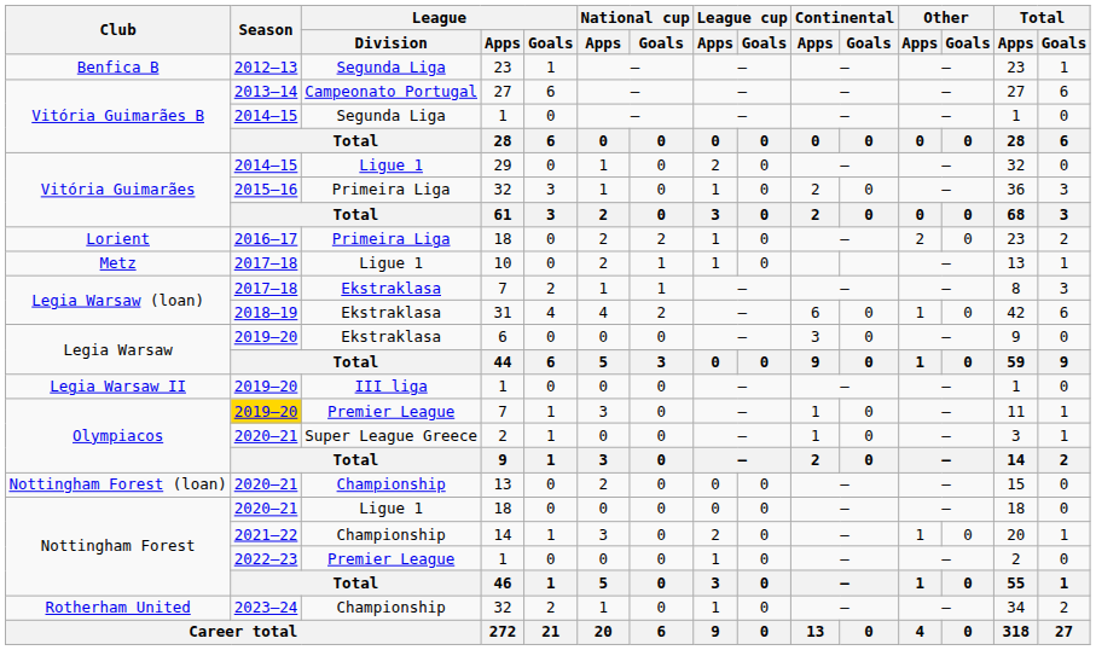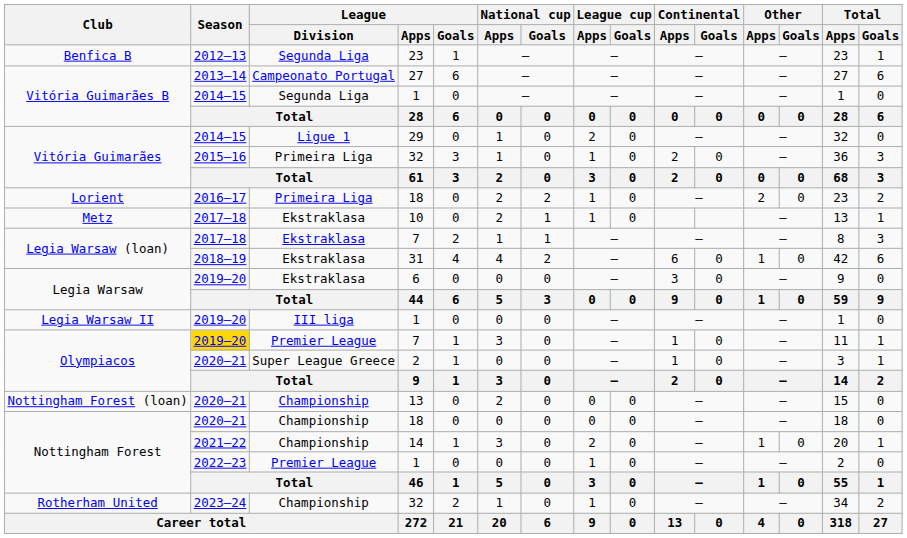 <table class="wikitable" style="text-align:center">
 <tr>
 <th rowspan="2">Club</th>
 <th rowspan="2">Season</th>
 <th colspan="3">League</th>
 <th colspan="2">National cup</th>
 <th colspan="2">League cup</th>
 <th colspan="2">Continental</th>
 <th colspan="2">Other</th>
 <th colspan="2">Total</th>
 </tr>
 <tr>
 <th>Division</th>
 <th>Apps</th>
 <th>Goals</th>
 <th>Apps</th>
 <th>Goals</th>
 <th>Apps</th>
 <th>Goals</th>
 <th>Apps</th>
 <th>Goals</th>
 <th>Apps</th>
 <th>Goals</th>
 <th>Apps</th>
 <th>Goals</th>
 </tr>
 <tr>
 <td><a href='#'>Benfica B</a></td>
 <td><a href='#'>2012–13</a></td>
 <td><a href='#'>Segunda Liga</a></td>
 <td>23</td>
 <td>1</td>
 <td colspan="2">–</td>
 <td colspan="2">–</td>
 <td colspan="2">–</td>
 <td colspan="2">–</td>
 <td>23</td>
 <td>1</td>
 </tr>
 <tr>
 <td rowspan="3"><a href='#'>Vitória Guimarães B</a></td>
 <td><a href='#'>2013–14</a></td>
 <td><a href='#'>Campeonato Portugal</a></td>
 <td>27</td>
 <td>6</td>
 <td colspan="2">–</td>
 <td colspan="2">–</td>
 <td colspan="2">–</td>
 <td colspan="2">–</td>
 <td>27</td>
 <td>6</td>
 </tr>
 <tr>
 <td><a href='#'>2014–15</a></td>
 <td>Segunda Liga</td>
 <td>1</td>
 <td>0</td>
 <td colspan="2">–</td>
 <td colspan="2">–</td>
 <td colspan="2">–</td>
 <td colspan="2">–</td>
 <td>1</td>
 <td>0</td>
 </tr>
 <tr>
 <th colspan="2">Total</th>
 <th>28</th>
 <th>6</th>
 <th>0</th>
 <th>0</th>
 <th>0</th>
 <th>0</th>
 <th>0</th>
 <th>0</th>
 <th>0</th>
 <th>0</th>
 <th>28</th>
 <th>6</th>
 </tr>
 <tr>
 <td rowspan="3"><a href='#'>Vitória Guimarães</a></td>
 <td><a href='#'>2014–15</a></td>
 <td><a href='#'>Ligue 1</a></td>
 <td>29</td>
 <td>0</td>
 <td>1</td>
 <td>0</td>
 <td>2</td>
 <td>0</td>
 <td colspan="2">–</td>
 <td colspan="2">–</td>
 <td>32</td>
 <td>0</td>
 </tr>
 <tr>
 <td><a href='#'>2015–16</a></td>
 <td>Primeira Liga</td>
 <td>32</td>
 <td>3</td>
 <td>1</td>
 <td>0</td>
 <td>1</td>
 <td>0</td>
 <td>2</td>
 <td>0</td>
 <td colspan="2">–</td>
 <td>36</td>
 <td>3</td>
 </tr>
 <tr>
 <th colspan="2">Total</th>
 <th>61</th>
 <th>3</th>
 <th>2</th>
 <th>0</th>
 <th>3</th>
 <th>0</th>
 <th>2</th>
 <th>0</th>
 <th>0</th>
 <th>0</th>
 <th>68</th>
 <th>3</th>
 </tr>
 <tr>
 <td><a href='#'>Lorient</a></td>
 <td><a href='#'>2016–17</a></td>
 <td><a href='#'>Primeira Liga</a></td>
 <td>18</td>
 <td>0</td>
 <td>2</td>
 <td>2</td>
 <td>1</td>
 <td>0</td>
 <td colspan="2">–</td>
 <td>2</td>
 <td>0</td>
 <td>23</td>
 <td>2</td>
 </tr>
 <tr>
 <td><a href='#'>Metz</a></td>
 <td><a href='#'>2017–18</a></td>
-<td>Ligue 1</td>
+<td>Ekstraklasa</td>
 <td>10</td>
 <td>0</td>
 <td>2</td>
 <td>1</td>
 <td>1</td>
 <td>0</td>
 <td></td>
 <td></td>
 <td colspan="2">–</td>
 <td>13</td>
 <td>1</td>
 </tr>
 <tr>
 <td rowspan="2"><a href='#'>Legia Warsaw</a> (loan)</td>
 <td><a href='#'>2017–18</a></td>
 <td><a href='#'>Ekstraklasa</a></td>
 <td>7</td>
 <td>2</td>
 <td>1</td>
 <td>1</td>
 <td colspan="2">–</td>
 <td colspan="2">–</td>
 <td colspan="2">–</td>
 <td>8</td>
 <td>3</td>
 </tr>
 <tr>
 <td><a href='#'>2018–19</a></td>
 <td>Ekstraklasa</td>
 <td>31</td>
 <td>4</td>
 <td>4</td>
 <td>2</td>
 <td colspan="2">–</td>
 <td>6</td>
 <td>0</td>
 <td>1</td>
 <td>0</td>
 <td>42</td>
 <td>6</td>
 </tr>
 <tr>
 <td rowspan="2">Legia Warsaw</td>
 <td><a href='#'>2019–20</a></td>
 <td>Ekstraklasa</td>
 <td>6</td>
 <td>0</td>
 <td>0</td>
 <td>0</td>
 <td colspan="2">–</td>
 <td>3</td>
 <td>0</td>
 <td colspan="2">–</td>
 <td>9</td>
 <td>0</td>
 </tr>
 <tr>
 <th colspan="2">Total</th>
 <th>44</th>
 <th>6</th>
 <th>5</th>
 <th>3</th>
 <th>0</th>
 <th>0</th>
 <th>9</th>
 <th>0</th>
 <th>1</th>
 <th>0</th>
 <th>59</th>
 <th>9</th>
 </tr>
 <tr>
 <td><a href='#'>Legia Warsaw II</a></td>
 <td><a href='#'>2019–20</a></td>
 <td><a href='#'>III liga</a></td>
 <td>1</td>
 <td>0</td>
 <td>0</td>
 <td>0</td>
 <td colspan="2">–</td>
 <td colspan="2">–</td>
 <td colspan="2">–</td>
 <td>1</td>
 <td>0</td>
 </tr>
 <tr>
 <td rowspan="3"><a href='#'>Olympiacos</a></td>
 <td style="background: gold;"><a href='#'>2019–20</a></td>
 <td><a href='#'>Premier League</a></td>
 <td>7</td>
 <td>1</td>
 <td>3</td>
 <td>0</td>
 <td colspan="2">–</td>
 <td>1</td>
 <td>0</td>
 <td colspan="2">–</td>
 <td>11</td>
 <td>1</td>
 </tr>
 <tr>
 <td><a href='#'>2020–21</a></td>
 <td>Super League Greece</td>
 <td>2</td>
 <td>1</td>
 <td>0</td>
 <td>0</td>
 <td colspan="2">–</td>
 <td>1</td>
 <td>0</td>
 <td colspan="2">–</td>
 <td>3</td>
 <td>1</td>
 </tr>
 <tr>
 <th colspan="2">Total</th>
 <th>9</th>
 <th>1</th>
 <th>3</th>
 <th>0</th>
 <th colspan="2">–</th>
 <th>2</th>
 <th>0</th>
 <th colspan="2">–</th>
 <th>14</th>
 <th>2</th>
 </tr>
 <tr>
 <td><a href='#'>Nottingham Forest</a> (loan)</td>
 <td><a href='#'>2020–21</a></td>
 <td><a href='#'>Championship</a></td>
 <td>13</td>
 <td>0</td>
 <td>2</td>
 <td>0</td>
 <td>0</td>
 <td>0</td>
 <td colspan="2">–</td>
 <td colspan="2">–</td>
 <td>15</td>
 <td>0</td>
 </tr>
 <tr>
 <td rowspan="4">Nottingham Forest</td>
 <td><a href='#'>2020–21</a></td>
-<td>Ligue 1</td>
+<td>Championship</td>
 <td>18</td>
 <td>0</td>
 <td>0</td>
 <td>0</td>
 <td>0</td>
 <td>0</td>
 <td colspan="2">–</td>
 <td colspan="2">–</td>
 <td>18</td>
 <td>0</td>
 </tr>
 <tr>
 <td><a href='#'>2021–22</a></td>
 <td>Championship</td>
 <td>14</td>
 <td>1</td>
 <td>3</td>
 <td>0</td>
 <td>2</td>
 <td>0</td>
 <td colspan="2">–</td>
 <td>1</td>
 <td>0</td>
 <td>20</td>
 <td>1</td>
 </tr>
 <tr>
 <td><a href='#'>2022–23</a></td>
 <td><a href='#'>Premier League</a></td>
 <td>1</td>
 <td>0</td>
 <td>0</td>
 <td>0</td>
 <td>1</td>
 <td>0</td>
 <td colspan="2">–</td>
 <td colspan="2">–</td>
 <td>2</td>
 <td>0</td>
 </tr>
 <tr>
 <th colspan="2">Total</th>
 <th>46</th>
 <th>1</th>
 <th>5</th>
 <th>0</th>
 <th>3</th>
 <th>0</th>
 <th colspan="2">–</th>
 <th>1</th>
 <th>0</th>
 <th>55</th>
 <th>1</th>
 </tr>
 <tr>
 <td><a href='#'>Rotherham United</a></td>
 <td><a href='#'>2023–24</a></td>
 <td>Championship</td>
 <td>32</td>
 <td>2</td>
 <td>1</td>
 <td>0</td>
 <td>1</td>
 <td>0</td>
 <td colspan=2>—</td>
 <td colspan=2>—</td>
 <td>34</td>
 <td>2</td>
 </tr>
 <tr>
 <th colspan="3">Career total</th>
 <th>272</th>
 <th>21</th>
 <th>20</th>
 <th>6</th>
 <th>9</th>
 <th>0</th>
 <th>13</th>
 <th>0</th>
 <th>4</th>
 <th>0</th>
 <th>318</th>
 <th>27</th>
 </tr>
 </table>
